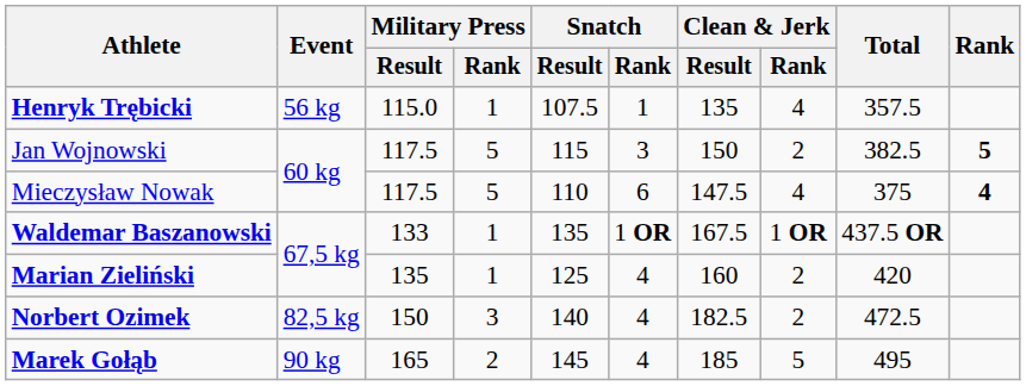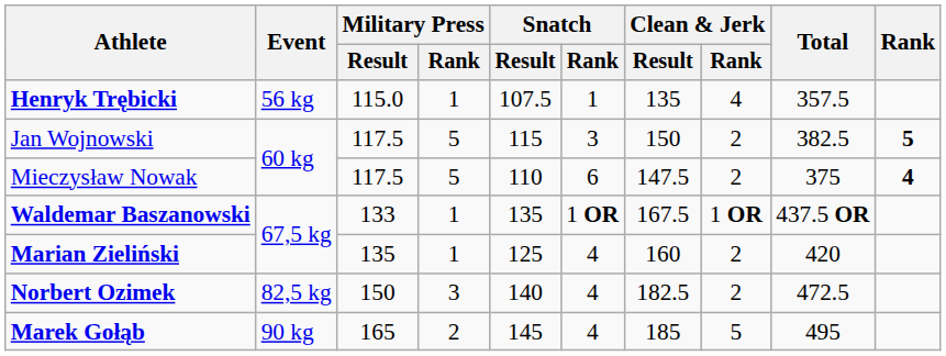 <table class="wikitable" style="font-size:90%">
 <tr>
 <th rowspan="2">Athlete</th>
 <th rowspan="2">Event</th>
 <th colspan="2">Military Press</th>
 <th colspan="2">Snatch</th>
 <th colspan="2">Clean & Jerk</th>
 <th rowspan="2">Total</th>
 <th rowspan="2">Rank</th>
 </tr>
 <tr style="font-size:95%">
 <th>Result</th>
 <th>Rank</th>
 <th>Result</th>
 <th>Rank</th>
 <th>Result</th>
 <th>Rank</th>
 </tr>
 <tr align=center>
 <td align=left><strong><a href='#'>Henryk Trębicki</a></strong></td>
 <td align=left><a href='#'>56 kg</a></td>
 <td>115.0</td>
 <td>1</td>
 <td>107.5</td>
 <td>1</td>
 <td>135</td>
 <td>4</td>
 <td>357.5</td>
 <td></td>
 </tr>
 <tr align=center>
 <td align=left><a href='#'>Jan Wojnowski</a></td>
 <td align=left rowspan=2><a href='#'>60 kg</a></td>
 <td>117.5</td>
 <td>5</td>
 <td>115</td>
 <td>3</td>
 <td>150</td>
 <td>2</td>
 <td>382.5</td>
 <td><strong>5</strong></td>
 </tr>
 <tr align=center>
 <td align=left><a href='#'>Mieczysław Nowak</a></td>
 <td>117.5</td>
 <td>5</td>
 <td>110</td>
 <td>6</td>
 <td>147.5</td>
-<td>4</td>
+<td>2</td>
 <td>375</td>
 <td><strong>4</strong></td>
 </tr>
 <tr align=center>
 <td align=left><strong><a href='#'>Waldemar Baszanowski</a></strong></td>
 <td align=left rowspan=2><a href='#'>67,5 kg</a></td>
 <td>133</td>
 <td>1</td>
 <td>135</td>
 <td>1 <strong>OR</strong></td>
 <td>167.5</td>
 <td>1 <strong>OR</strong></td>
 <td>437.5 <strong>OR</strong></td>
 <td></td>
 </tr>
 <tr align=center>
 <td align=left><strong><a href='#'>Marian Zieliński</a></strong></td>
 <td>135</td>
 <td>1</td>
 <td>125</td>
 <td>4</td>
 <td>160</td>
 <td>2</td>
 <td>420</td>
 <td></td>
 </tr>
 <tr align=center>
 <td align=left><strong><a href='#'>Norbert Ozimek</a></strong></td>
 <td align=left><a href='#'>82,5 kg</a></td>
 <td>150</td>
 <td>3</td>
 <td>140</td>
 <td>4</td>
 <td>182.5</td>
 <td>2</td>
 <td>472.5</td>
 <td></td>
 </tr>
 <tr align=center>
 <td align=left><strong><a href='#'>Marek Gołąb</a></strong></td>
 <td align=left><a href='#'>90 kg</a></td>
 <td>165</td>
 <td>2</td>
 <td>145</td>
 <td>4</td>
 <td>185</td>
 <td>5</td>
 <td>495</td>
 <td></td>
 </tr>
 </table>
